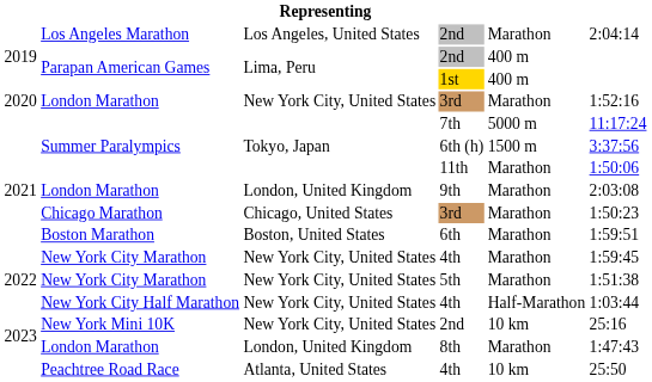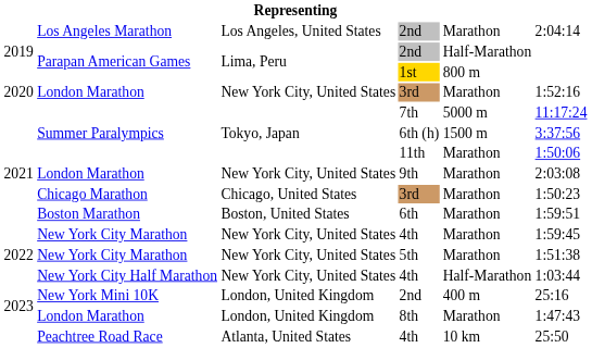 <table>
 <tr>
 <th colspan="6">Representing </th>
 </tr>
 <tr>
 <td rowspan=3>2019</td>
 <td><a href='#'>Los Angeles Marathon</a></td>
 <td>Los Angeles, United States</td>
 <td bgcolor="silver">2nd</td>
 <td>Marathon</td>
 <td>2:04:14</td>
 </tr>
 <tr>
 <td rowspan=2><a href='#'>Parapan American Games</a></td>
 <td rowspan=2>Lima, Peru</td>
 <td bgcolor="silver">2nd</td>
-<td>400 m</td>
+<td>Half-Marathon</td>
 <td></td>
 </tr>
 <tr>
 <td bgcolor="gold">1st</td>
-<td>400 m</td>
+<td>800 m</td>
 <td></td>
 </tr>
 <tr>
 <td>2020</td>
 <td><a href='#'>London Marathon</a></td>
 <td>New York City, United States</td>
 <td bgcolor="cc9966">3rd</td>
 <td>Marathon</td>
 <td>1:52:16</td>
 </tr>
 <tr>
 <td rowspan=7>2021</td>
 <td rowspan=3><a href='#'>Summer Paralympics</a></td>
 <td rowspan=3>Tokyo, Japan</td>
 <td>7th</td>
 <td>5000 m</td>
 <td><a href='#'>11:17:24</a></td>
 </tr>
 <tr>
 <td>6th (h)</td>
 <td>1500 m</td>
 <td><a href='#'>3:37:56</a></td>
 </tr>
 <tr>
 <td>11th</td>
 <td>Marathon</td>
 <td><a href='#'>1:50:06</a></td>
 </tr>
 <tr>
 <td><a href='#'>London Marathon</a></td>
-<td>London, United Kingdom</td>
+<td>New York City, United States</td>
 <td>9th</td>
 <td>Marathon</td>
 <td>2:03:08</td>
 </tr>
 <tr>
 <td><a href='#'>Chicago Marathon</a></td>
 <td>Chicago, United States</td>
 <td bgcolor="cc9966">3rd</td>
 <td>Marathon</td>
 <td>1:50:23</td>
 </tr>
 <tr>
 <td><a href='#'>Boston Marathon</a></td>
 <td>Boston, United States</td>
 <td>6th</td>
 <td>Marathon</td>
 <td>1:59:51</td>
 </tr>
 <tr>
 <td><a href='#'>New York City Marathon</a></td>
 <td>New York City, United States</td>
 <td>4th</td>
 <td>Marathon</td>
 <td>1:59:45</td>
 </tr>
 <tr>
 <td>2022</td>
 <td><a href='#'>New York City Marathon</a></td>
 <td>New York City, United States</td>
 <td>5th</td>
 <td>Marathon</td>
 <td>1:51:38</td>
 </tr>
 <tr>
 <td rowspan=4>2023</td>
 <td><a href='#'>New York City Half Marathon</a></td>
 <td>New York City, United States</td>
 <td>4th</td>
 <td>Half-Marathon</td>
 <td>1:03:44</td>
 </tr>
 <tr>
 <td><a href='#'>New York Mini 10K</a></td>
-<td>New York City, United States</td>
+<td>London, United Kingdom</td>
 <td>2nd</td>
-<td>10 km</td>
+<td>400 m</td>
 <td>25:16</td>
 </tr>
 <tr>
 <td><a href='#'>London Marathon</a></td>
 <td>London, United Kingdom</td>
 <td>8th</td>
 <td>Marathon</td>
 <td>1:47:43</td>
 </tr>
 <tr>
 <td><a href='#'>Peachtree Road Race</a></td>
 <td>Atlanta, United States</td>
 <td>4th</td>
 <td>10 km</td>
 <td>25:50</td>
 </tr>
 </table>
